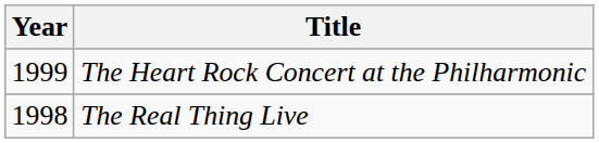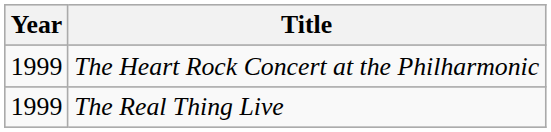 <table class="wikitable" style=text-align:center;>
 <tr>
 <th scope="col">Year</th>
 <th scope="col">Title</th>
 </tr>
 <tr>
 <td>1999</td>
 <td align="left"><em>The Heart Rock Concert at the Philharmonic</em></td>
 </tr>
 <tr>
-<td>1998</td>
+<td>1999</td>
 <td align="left"><em>The Real Thing Live</em></td>
 </tr>
 </table>
